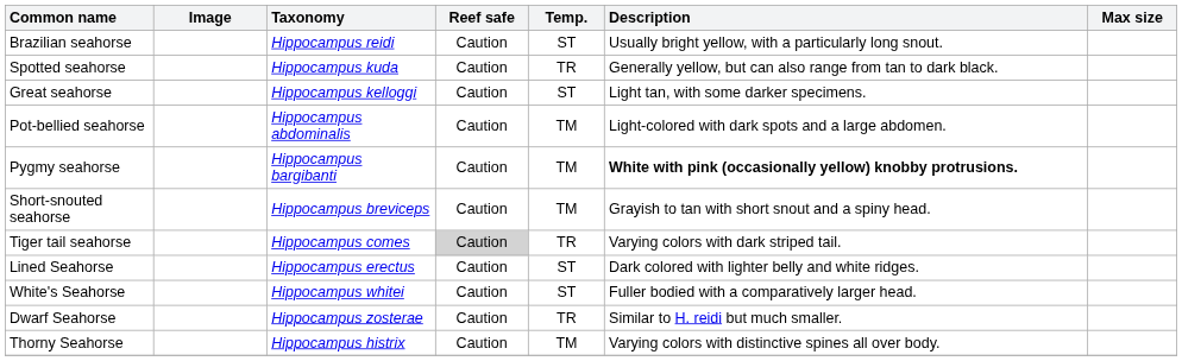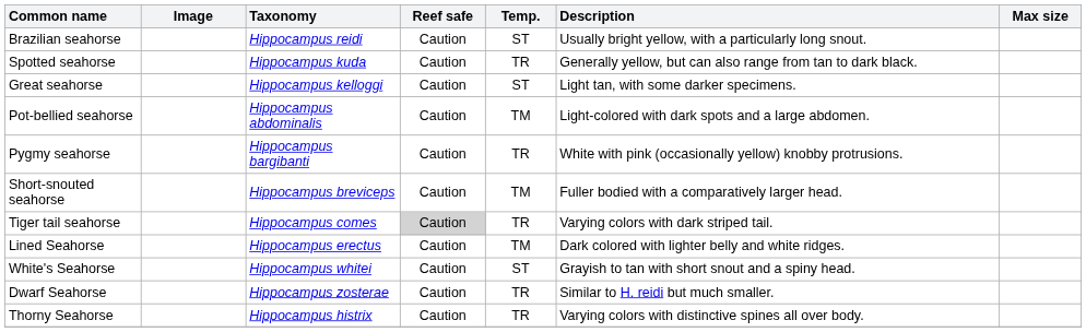 <table class="sortable collapsible" cellpadding="4" width="100%" border="1" style="border:1px solid #aaa; border-collapse:collapse">
 <tr>
 <th align="left" style="background:#F2F3F4" width="170px">Common name</th>
 <th style="background:#F2F3F4" width="130px" class="unsortable">Image</th>
 <th align="left" style="background:#F2F3F4" width="190px">Taxonomy</th>
 <th style="background:#F2F3F4" width="100px">Reef safe</th>
 <th style="background:#F2F3F4" width="80px">Temp.</th>
 <th align="left" style="background:#F2F3F4" width="610px" class="unsortable">Description</th>
 <th style="background:#F2F3F4" width="100px">Max size</th>
 </tr>
 <tr>
 <td>Brazilian seahorse</td>
 <td></td>
 <td><em><a href='#'>Hippocampus reidi</a></em></td>
 <td align="center">Caution</td>
 <td align="center">ST</td>
 <td>Usually bright yellow, with a particularly long snout.</td>
 <td align="center"></td>
 </tr>
 <tr>
 <td>Spotted seahorse</td>
 <td></td>
 <td><em><a href='#'>Hippocampus kuda</a></em></td>
 <td align="center">Caution</td>
 <td align="center">TR</td>
 <td>Generally yellow, but can also range from tan to dark black.</td>
 <td align="center"></td>
 </tr>
 <tr>
 <td>Great seahorse</td>
 <td></td>
 <td><em><a href='#'>Hippocampus kelloggi</a></em></td>
 <td align="center">Caution</td>
 <td align="center">ST</td>
 <td>Light tan, with some darker specimens.</td>
 <td align="center"></td>
 </tr>
 <tr>
 <td>Pot-bellied seahorse</td>
 <td></td>
 <td><em><a href='#'>Hippocampus abdominalis</a></em></td>
 <td align="center">Caution</td>
 <td align="center">TM</td>
 <td>Light-colored with dark spots and a large abdomen.</td>
 <td align="center"></td>
 </tr>
 <tr>
 <td>Pygmy seahorse</td>
 <td></td>
 <td><em><a href='#'>Hippocampus bargibanti</a></em></td>
 <td align="center">Caution</td>
-<td align="center">TM</td>
-<td><strong>White with pink (occasionally yellow) knobby protrusions.</strong></td>
+<td align="center">TR</td>
+<td>White with pink (occasionally yellow) knobby protrusions.</td>
 <td align="center"></td>
 </tr>
 <tr>
 <td>Short-snouted seahorse</td>
 <td></td>
 <td><em><a href='#'>Hippocampus breviceps</a></em></td>
 <td align="center">Caution</td>
 <td align="center">TM</td>
-<td>Grayish to tan with short snout and a spiny head.</td>
+<td>Fuller bodied with a comparatively larger head.</td>
 <td align="center"></td>
 </tr>
 <tr>
 <td>Tiger tail seahorse</td>
 <td></td>
 <td><em><a href='#'>Hippocampus comes</a></em></td>
 <td align="center" style="background: lightgrey;">Caution</td>
 <td align="center">TR</td>
 <td>Varying colors with dark striped tail.</td>
 <td align="center"></td>
 </tr>
 <tr>
 <td>Lined Seahorse</td>
 <td></td>
 <td><em><a href='#'>Hippocampus erectus</a></em></td>
 <td align="center">Caution</td>
-<td align="center">ST</td>
+<td align="center">TM</td>
 <td>Dark colored with lighter belly and white ridges.</td>
 <td align="center"></td>
 </tr>
 <tr>
 <td>White's Seahorse</td>
 <td></td>
 <td><em><a href='#'>Hippocampus whitei</a></em></td>
 <td align="center">Caution</td>
 <td align="center">ST</td>
-<td>Fuller bodied with a comparatively larger head.</td>
+<td>Grayish to tan with short snout and a spiny head.</td>
 <td align="center"></td>
 </tr>
 <tr>
 <td>Dwarf Seahorse</td>
 <td></td>
 <td><em><a href='#'>Hippocampus zosterae</a></em></td>
 <td align="center">Caution</td>
 <td align="center">TR</td>
 <td>Similar to <a href='#'>H. reidi</a> but much smaller.</td>
 <td align="center"></td>
 </tr>
 <tr>
 <td>Thorny Seahorse</td>
 <td></td>
 <td><em><a href='#'>Hippocampus histrix</a></em></td>
 <td align="center">Caution</td>
-<td align="center">TM</td>
+<td align="center">TR</td>
 <td>Varying colors with distinctive spines all over body.</td>
 <td align="center"></td>
 </tr>
 <tr>
 </tr>
 </table>
